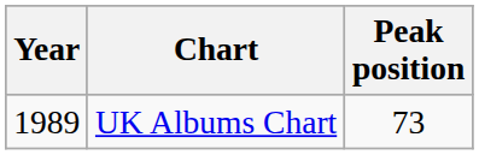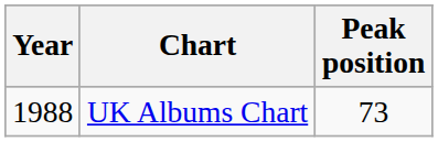 <table class="wikitable">
 <tr>
 <th>Year</th>
 <th>Chart</th>
 <th>Peak<br>position</th>
 </tr>
 <tr>
-<td align="center">1989</td>
+<td align="center">1988</td>
 <td align="left"><a href='#'>UK Albums Chart</a></td>
 <td align="center">73</td>
 </tr>
 </table>
